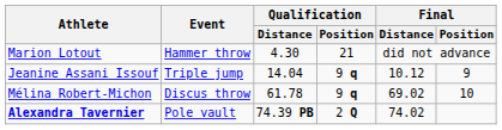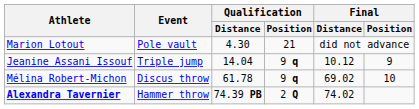 <table class=wikitable style="font-size:90%">
 <tr>
 <th rowspan="2">Athlete</th>
 <th rowspan="2">Event</th>
 <th colspan="2">Qualification</th>
 <th colspan="2">Final</th>
 </tr>
 <tr style="font-size:95%">
 <th>Distance</th>
 <th>Position</th>
 <th>Distance</th>
 <th>Position</th>
 </tr>
 <tr style=text-align:center>
 <td style=text-align:left><a href='#'>Marion Lotout</a></td>
-<td style=text-align:left><a href='#'>Hammer throw</a></td>
+<td style=text-align:left><a href='#'>Pole vault</a></td>
 <td>4.30</td>
 <td>21</td>
 <td colspan=2>did not advance</td>
 </tr>
 <tr style=text-align:center>
 <td style=text-align:left><a href='#'>Jeanine Assani Issouf</a></td>
 <td style=text-align:left><a href='#'>Triple jump</a></td>
 <td>14.04</td>
 <td>9 <strong>q</strong></td>
 <td>10.12</td>
 <td>9</td>
 </tr>
 <tr style=text-align:center>
 <td style=text-align:left><a href='#'>Mélina Robert-Michon</a></td>
 <td style=text-align:left><a href='#'>Discus throw</a></td>
 <td>61.78</td>
 <td>9 <strong>q</strong></td>
 <td>69.02</td>
 <td>10</td>
 </tr>
 <tr style=text-align:center>
 <td style=text-align:left><strong><a href='#'>Alexandra Tavernier</a></strong></td>
-<td style=text-align:left><a href='#'>Pole vault</a></td>
+<td style=text-align:left><a href='#'>Hammer throw</a></td>
 <td>74.39 <strong>PB</strong></td>
 <td>2 <strong>Q</strong></td>
 <td>74.02</td>
 <td></td>
 </tr>
 </table>
